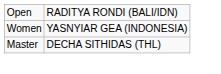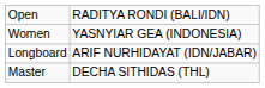 <table class="wikitable">
 <tr>
 <td>Open</td>
 <td>RADITYA RONDI (BALI/IDN)</td>
 </tr>
 <tr>
 <td>Women</td>
 <td>YASNYIAR GEA (INDONESIA)</td>
 </tr>
 <tr>
+<td>Longboard</td>
+<td>ARIF NURHIDAYAT (IDN/JABAR)</td>
+</tr>
+<tr>
 <td>Master</td>
 <td>DECHA SITHIDAS (THL)</td>
 </tr>
 </table>
